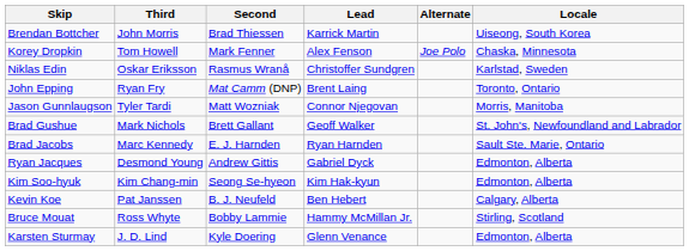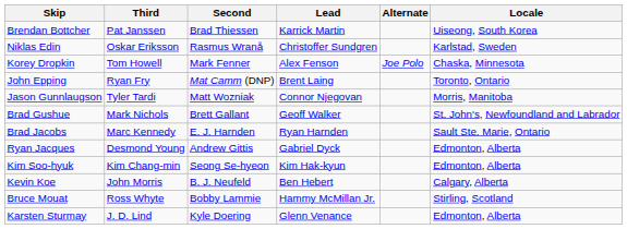 <table class=wikitable>
 <tr>
 <th scope="col">Skip</th>
 <th scope="col">Third</th>
 <th scope="col">Second</th>
 <th scope="col">Lead</th>
 <th scope="col">Alternate</th>
 <th scope="col">Locale</th>
 </tr>
 <tr>
 <td><a href='#'>Brendan Bottcher</a></td>
-<td><a href='#'>John Morris</a></td>
+<td><a href='#'>Pat Janssen</a></td>
 <td><a href='#'>Brad Thiessen</a></td>
 <td><a href='#'>Karrick Martin</a></td>
 <td></td>
 <td> <a href='#'>Uiseong</a>, <a href='#'>South Korea</a></td>
+</tr>
+<tr>
+<td><a href='#'>Niklas Edin</a></td>
+<td><a href='#'>Oskar Eriksson</a></td>
+<td><a href='#'>Rasmus Wranå</a></td>
+<td><a href='#'>Christoffer Sundgren</a></td>
+<td></td>
+<td> <a href='#'>Karlstad</a>, <a href='#'>Sweden</a></td>
 </tr>
 <tr>
 <td><a href='#'>Korey Dropkin</a></td>
 <td><a href='#'>Tom Howell</a></td>
 <td><a href='#'>Mark Fenner</a></td>
 <td><a href='#'>Alex Fenson</a></td>
 <td><em><a href='#'>Joe Polo</a></em></td>
 <td> <a href='#'>Chaska</a>, <a href='#'>Minnesota</a></td>
-</tr>
-<tr>
-<td><a href='#'>Niklas Edin</a></td>
-<td><a href='#'>Oskar Eriksson</a></td>
-<td><a href='#'>Rasmus Wranå</a></td>
-<td><a href='#'>Christoffer Sundgren</a></td>
-<td></td>
-<td> <a href='#'>Karlstad</a>, <a href='#'>Sweden</a></td>
 </tr>
 <tr>
 <td><a href='#'>John Epping</a></td>
 <td><a href='#'>Ryan Fry</a></td>
 <td><em><a href='#'>Mat Camm</a></em> (DNP)</td>
 <td><a href='#'>Brent Laing</a></td>
 <td></td>
 <td> <a href='#'>Toronto</a>, <a href='#'>Ontario</a></td>
 </tr>
 <tr>
 <td><a href='#'>Jason Gunnlaugson</a></td>
 <td><a href='#'>Tyler Tardi</a></td>
 <td><a href='#'>Matt Wozniak</a></td>
 <td><a href='#'>Connor Njegovan</a></td>
 <td></td>
 <td> <a href='#'>Morris</a>, <a href='#'>Manitoba</a></td>
 </tr>
 <tr>
 <td><a href='#'>Brad Gushue</a></td>
 <td><a href='#'>Mark Nichols</a></td>
 <td><a href='#'>Brett Gallant</a></td>
 <td><a href='#'>Geoff Walker</a></td>
 <td></td>
 <td> <a href='#'>St. John's</a>, <a href='#'>Newfoundland and Labrador</a></td>
 </tr>
 <tr>
 <td><a href='#'>Brad Jacobs</a></td>
 <td><a href='#'>Marc Kennedy</a></td>
 <td><a href='#'>E. J. Harnden</a></td>
 <td><a href='#'>Ryan Harnden</a></td>
 <td></td>
 <td> <a href='#'>Sault Ste. Marie</a>, <a href='#'>Ontario</a></td>
 </tr>
 <tr>
 <td><a href='#'>Ryan Jacques</a></td>
 <td><a href='#'>Desmond Young</a></td>
 <td><a href='#'>Andrew Gittis</a></td>
 <td><a href='#'>Gabriel Dyck</a></td>
 <td></td>
 <td> <a href='#'>Edmonton</a>, <a href='#'>Alberta</a></td>
 </tr>
 <tr>
 <td><a href='#'>Kim Soo-hyuk</a></td>
 <td><a href='#'>Kim Chang-min</a></td>
 <td><a href='#'>Seong Se-hyeon</a></td>
 <td><a href='#'>Kim Hak-kyun</a></td>
 <td></td>
 <td> <a href='#'>Edmonton</a>, <a href='#'>Alberta</a></td>
 </tr>
 <tr>
 <td><a href='#'>Kevin Koe</a></td>
-<td><a href='#'>Pat Janssen</a></td>
+<td><a href='#'>John Morris</a></td>
 <td><a href='#'>B. J. Neufeld</a></td>
 <td><a href='#'>Ben Hebert</a></td>
 <td></td>
 <td> <a href='#'>Calgary</a>, <a href='#'>Alberta</a></td>
 </tr>
 <tr>
 <td><a href='#'>Bruce Mouat</a></td>
 <td><a href='#'>Ross Whyte</a></td>
 <td><a href='#'>Bobby Lammie</a></td>
 <td><a href='#'>Hammy McMillan Jr.</a></td>
 <td></td>
 <td> <a href='#'>Stirling</a>, <a href='#'>Scotland</a></td>
 </tr>
 <tr>
 <td><a href='#'>Karsten Sturmay</a></td>
 <td><a href='#'>J. D. Lind</a></td>
 <td><a href='#'>Kyle Doering</a></td>
 <td><a href='#'>Glenn Venance</a></td>
 <td></td>
 <td> <a href='#'>Edmonton</a>, <a href='#'>Alberta</a></td>
 </tr>
 </table>
